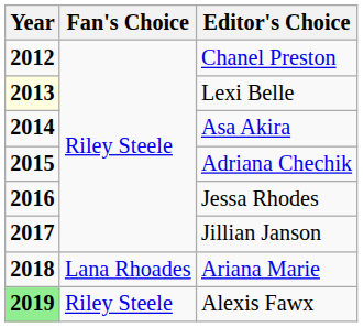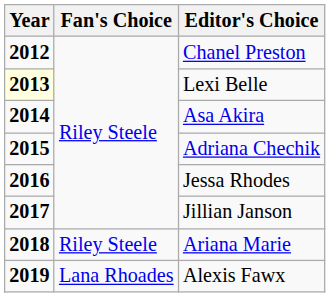 <table class="wikitable">
 <tr>
 <th>Year</th>
 <th>Fan's Choice</th>
 <th>Editor's Choice</th>
 </tr>
 <tr>
 <td><strong>2012</strong></td>
 <td rowspan="6"><a href='#'>Riley Steele</a></td>
 <td><a href='#'>Chanel Preston</a></td>
 </tr>
 <tr>
 <td style="background: lightyellow;"><strong>2013</strong></td>
 <td>Lexi Belle</td>
 </tr>
 <tr>
 <td><strong>2014</strong></td>
 <td><a href='#'>Asa Akira</a></td>
 </tr>
 <tr>
 <td><strong>2015</strong></td>
 <td><a href='#'>Adriana Chechik</a></td>
 </tr>
 <tr>
 <td><strong>2016</strong></td>
 <td>Jessa Rhodes</td>
 </tr>
 <tr>
 <td><strong>2017</strong></td>
 <td>Jillian Janson</td>
 </tr>
 <tr>
 <td><strong>2018</strong></td>
-<td><a href='#'>Lana Rhoades</a></td>
+<td><a href='#'>Riley Steele</a></td>
 <td><a href='#'>Ariana Marie</a></td>
 </tr>
 <tr>
-<td style="background: lightgreen;"><strong>2019</strong></td>
-<td><a href='#'>Riley Steele</a></td>
+<td><strong>2019</strong></td>
+<td><a href='#'>Lana Rhoades</a></td>
 <td>Alexis Fawx</td>
 </tr>
 </table>
